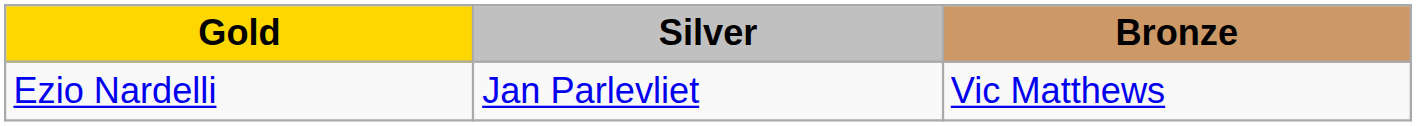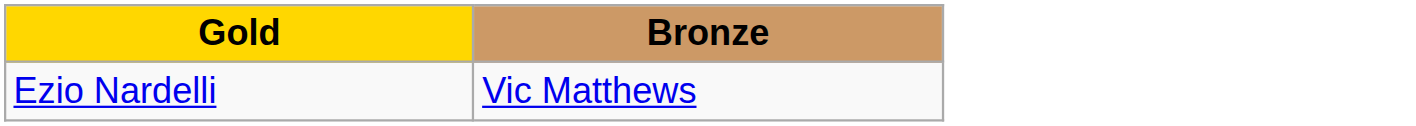 <table class="wikitable" style="text-align:left">
 <tr align="center">
 <td width=200 bgcolor=gold><strong>Gold</strong></td>
-<td width=200 bgcolor=silver><strong>Silver</strong></td>
 <td width=200 bgcolor=CC9966><strong>Bronze</strong></td>
 </tr>
 <tr>
 <td><a href='#'>Ezio Nardelli</a><br><em></em></td>
-<td><a href='#'>Jan Parlevliet</a><br><em></em></td>
 <td><a href='#'>Vic Matthews</a><br><em></em></td>
 </tr>
 </table>
